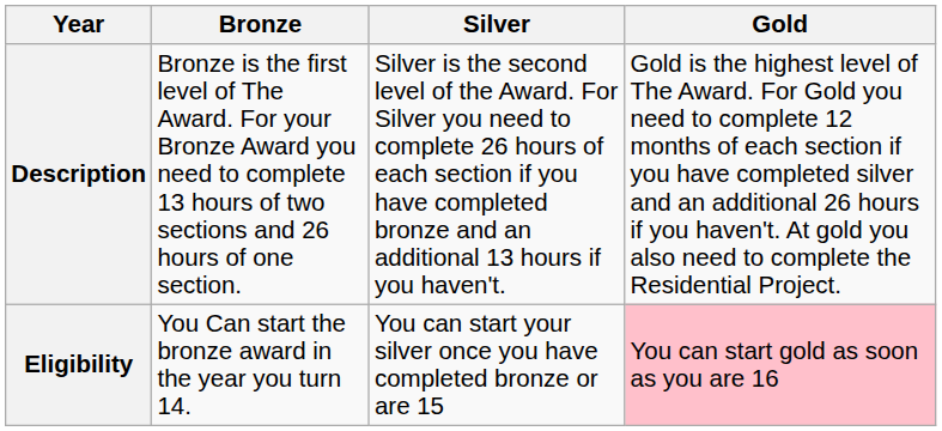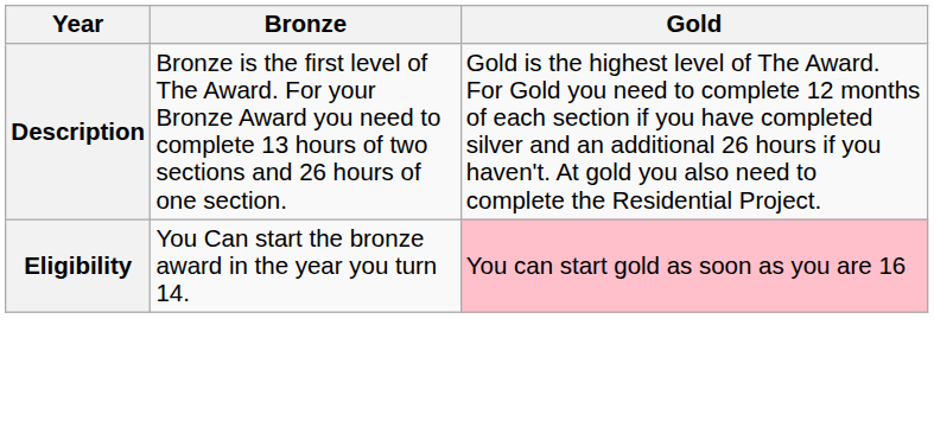 <table class="wikitable">
 <tr>
 <th>Year</th>
 <th>Bronze</th>
-<th>Silver</th>
 <th>Gold</th>
 </tr>
 <tr>
 <th>Description</th>
 <td>Bronze is the first level of The Award. For your Bronze Award you need to complete 13 hours of two sections and 26 hours of one section.</td>
-<td>Silver is the second level of the Award. For Silver you need to complete 26 hours of each section if you have completed bronze and an additional 13 hours if you haven't.</td>
 <td>Gold is the highest level of The Award. For Gold you need to complete 12 months of each section if you have completed silver and an additional 26 hours if you haven't. At gold you also need to complete the Residential Project.</td>
 </tr>
 <tr>
 <th>Eligibility</th>
 <td>You Can start the bronze award in the year you turn 14.</td>
-<td>You can start your silver once you have completed bronze or are 15</td>
 <td style="background: pink;">You can start gold as soon as you are 16</td>
 </tr>
 </table>
